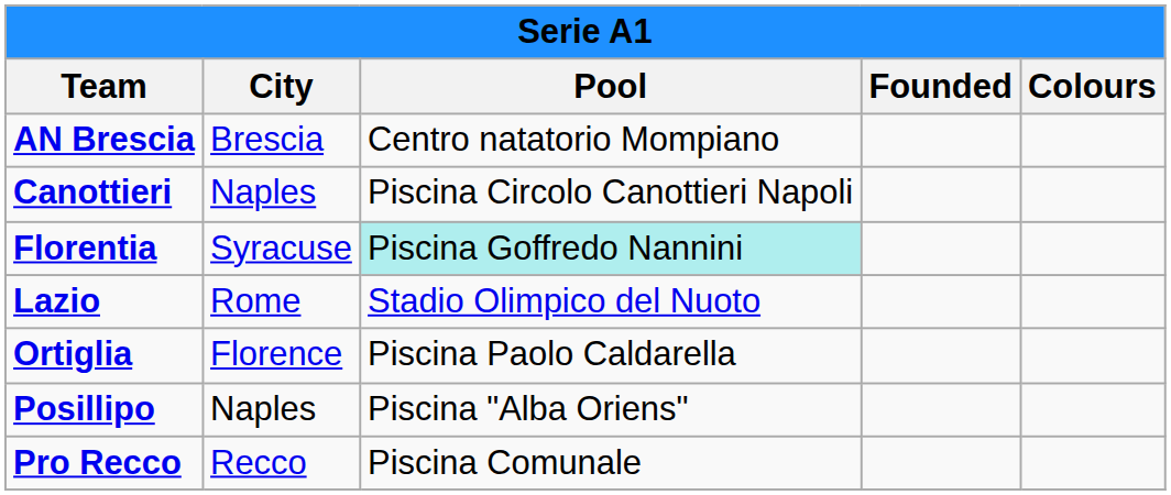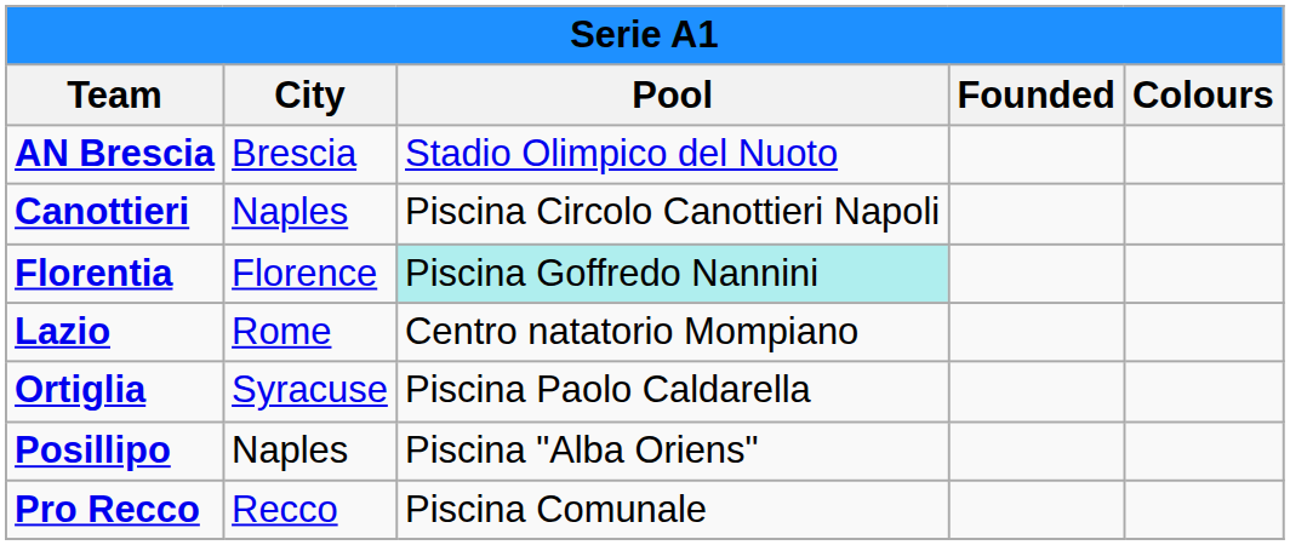 <table class="wikitable sortable">
 <tr>
 <td bgcolor=dodgerblue align="center" colspan="17"><strong><span>Serie A1</span></strong></td>
 </tr>
 <tr>
 <th>Team</th>
 <th>City</th>
 <th>Pool</th>
 <th>Founded</th>
 <th>Colours</th>
 </tr>
 <tr>
 <td><strong><a href='#'>AN Brescia</a></strong></td>
 <td><a href='#'>Brescia</a></td>
-<td>Centro natatorio Mompiano</td>
+<td><a href='#'>Stadio Olimpico del Nuoto</a></td>
 <td></td>
 <td></td>
 </tr>
 <tr>
 <td><strong><a href='#'>Canottieri</a></strong></td>
 <td><a href='#'>Naples</a></td>
 <td>Piscina Circolo Canottieri Napoli</td>
 <td></td>
 <td></td>
 </tr>
 <tr>
 <td><strong><a href='#'>Florentia</a></strong></td>
-<td><a href='#'>Syracuse</a></td>
+<td><a href='#'>Florence</a></td>
 <td style="background: paleturquoise;">Piscina Goffredo Nannini</td>
 <td></td>
 <td></td>
 </tr>
 <tr>
 <td><strong><a href='#'>Lazio</a></strong></td>
 <td><a href='#'>Rome</a></td>
-<td><a href='#'>Stadio Olimpico del Nuoto</a></td>
+<td>Centro natatorio Mompiano</td>
 <td></td>
 <td></td>
 </tr>
 <tr>
 <td><strong><a href='#'>Ortiglia</a></strong></td>
-<td><a href='#'>Florence</a></td>
+<td><a href='#'>Syracuse</a></td>
 <td>Piscina Paolo Caldarella</td>
 <td></td>
 <td></td>
 </tr>
 <tr>
 <td><strong><a href='#'>Posillipo</a></strong></td>
 <td>Naples</td>
 <td>Piscina "Alba Oriens" </td>
 <td></td>
 <td></td>
 </tr>
 <tr>
 <td><strong><a href='#'>Pro Recco</a></strong></td>
 <td><a href='#'>Recco</a></td>
 <td>Piscina Comunale </td>
 <td></td>
 <td></td>
 </tr>
 </table>
